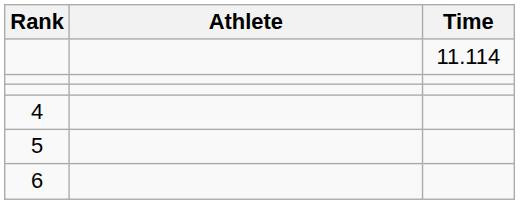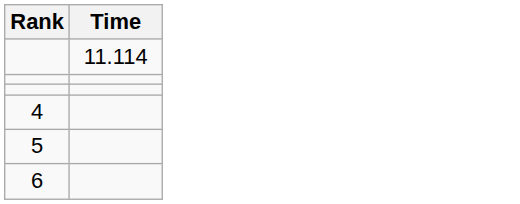 <table class=wikitable style="text-align:center">
 <tr>
 <th width=40>Rank</th>
-<th width=250>Athlete</th>
 <th width=60>Time</th>
 </tr>
 <tr>
 <td></td>
-<td align=left></td>
 <td>11.114</td>
 </tr>
 <tr>
 <td></td>
-<td align=left></td>
 <td></td>
 </tr>
 <tr>
 <td></td>
-<td align=left></td>
 <td></td>
 </tr>
 <tr>
 <td>4</td>
-<td align=left></td>
 <td></td>
 </tr>
 <tr>
 <td>5</td>
-<td align=left></td>
 <td></td>
 </tr>
 <tr>
 <td>6</td>
-<td align=left></td>
 <td></td>
 </tr>
 </table>
